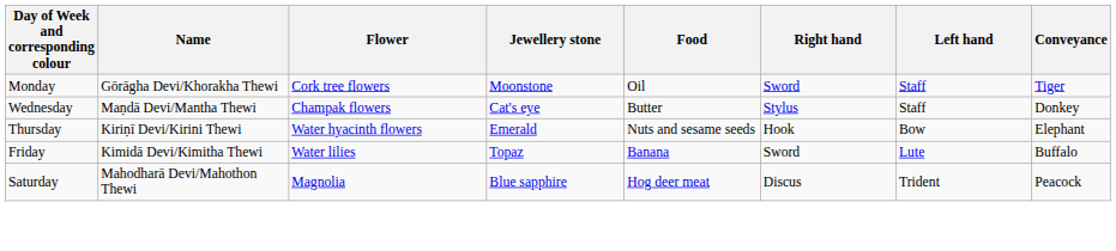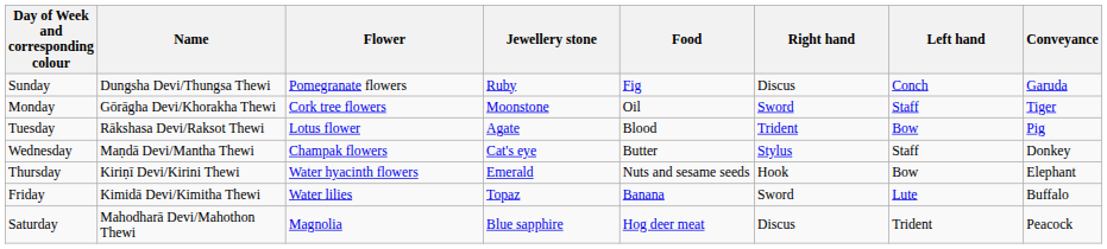 <table class="wikitable" style="width:100%;">
 <tr>
 <th style="width:8%;">Day of Week and corresponding colour</th>
 <th style="width:18%;">Name</th>
 <th style="width:19%;">Flower</th>
 <th style="width:13%;">Jewellery stone</th>
 <th style="width:13%;">Food</th>
 <th style="width:13%;">Right hand</th>
 <th style="width:13%;">Left hand</th>
 <th style="width:13%;">Conveyance</th>
 </tr>
 <tr>
+<td> Sunday</td>
+<td>Dungsha Devi/Thungsa Thewi</td>
+<td><a href='#'>Pomegranate</a> flowers</td>
+<td><a href='#'>Ruby</a></td>
+<td><a href='#'>Fig</a></td>
+<td>Discus</td>
+<td><a href='#'>Conch</a></td>
+<td><a href='#'>Garuda</a></td>
+</tr>
+<tr>
 <td> Monday</td>
 <td>Gōrāgha Devi/Khorakha Thewi</td>
 <td><a href='#'>Cork tree flowers</a></td>
 <td><a href='#'>Moonstone</a></td>
 <td>Oil</td>
 <td><a href='#'>Sword</a></td>
 <td><a href='#'>Staff</a></td>
 <td><a href='#'>Tiger</a></td>
+</tr>
+<tr>
+<td> Tuesday</td>
+<td>Rākshasa Devi/Raksot Thewi</td>
+<td><a href='#'>Lotus flower</a></td>
+<td><a href='#'>Agate</a></td>
+<td>Blood</td>
+<td><a href='#'>Trident</a></td>
+<td><a href='#'>Bow</a></td>
+<td><a href='#'>Pig</a></td>
 </tr>
 <tr>
 <td> Wednesday</td>
 <td>Maṇdā Devi/Mantha Thewi</td>
 <td><a href='#'>Champak flowers</a></td>
 <td><a href='#'>Cat's eye</a></td>
 <td>Butter</td>
 <td><a href='#'>Stylus</a></td>
 <td>Staff</td>
 <td>Donkey</td>
 </tr>
 <tr>
 <td> Thursday</td>
 <td>Kiriṇī Devi/Kirini Thewi</td>
 <td><a href='#'>Water hyacinth flowers</a></td>
 <td><a href='#'>Emerald</a></td>
 <td>Nuts and sesame seeds</td>
 <td>Hook</td>
 <td>Bow</td>
 <td>Elephant</td>
 </tr>
 <tr>
 <td> Friday</td>
 <td>Kimidā Devi/Kimitha Thewi</td>
 <td><a href='#'>Water lilies</a></td>
 <td><a href='#'>Topaz</a></td>
 <td><a href='#'>Banana</a></td>
 <td>Sword</td>
 <td><a href='#'>Lute</a></td>
 <td>Buffalo</td>
 </tr>
 <tr>
 <td> Saturday</td>
 <td>Mahodharā Devi/Mahothon Thewi</td>
 <td><a href='#'>Magnolia</a></td>
 <td><a href='#'>Blue sapphire</a></td>
 <td><a href='#'>Hog deer meat</a></td>
 <td>Discus</td>
 <td>Trident</td>
 <td>Peacock</td>
 </tr>
 </table>
